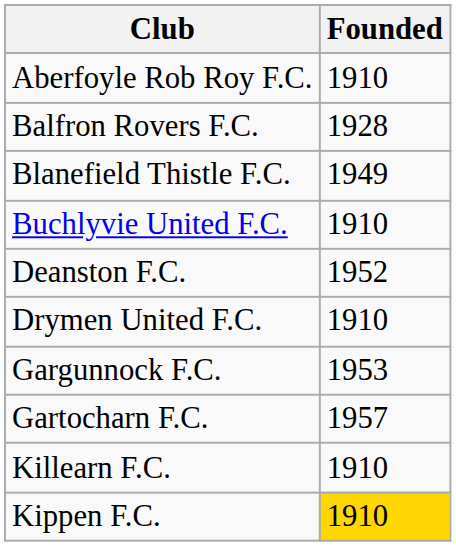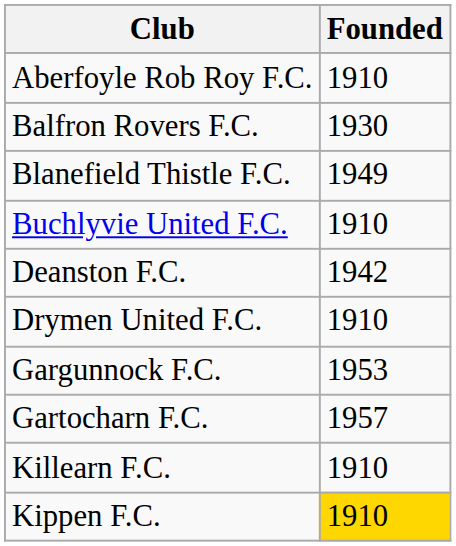 <table class="wikitable">
 <tr>
 <th bgcolor="#c8c8ff" colwidth=100>Club </th>
 <th bgcolor="#c8c8ff" colwidth=100>Founded</th>
 </tr>
 <tr>
 <td>Aberfoyle Rob Roy F.C.</td>
 <td>1910</td>
 </tr>
 <tr>
 <td>Balfron Rovers F.C.</td>
-<td>1928</td>
+<td>1930</td>
 </tr>
 <tr>
 <td>Blanefield Thistle F.C.</td>
 <td>1949</td>
 </tr>
 <tr>
 <td><a href='#'>Buchlyvie United F.C.</a></td>
 <td>1910</td>
 </tr>
 <tr>
 <td>Deanston F.C.</td>
-<td>1952</td>
+<td>1942</td>
 </tr>
 <tr>
 <td>Drymen United F.C.</td>
 <td>1910</td>
 </tr>
 <tr>
 <td>Gargunnock F.C.</td>
 <td>1953</td>
 </tr>
 <tr>
 <td>Gartocharn F.C.</td>
 <td>1957</td>
 </tr>
 <tr>
 <td>Killearn F.C.</td>
 <td>1910</td>
 </tr>
 <tr>
 <td>Kippen F.C.</td>
 <td style="background: gold;">1910</td>
 </tr>
 </table>
